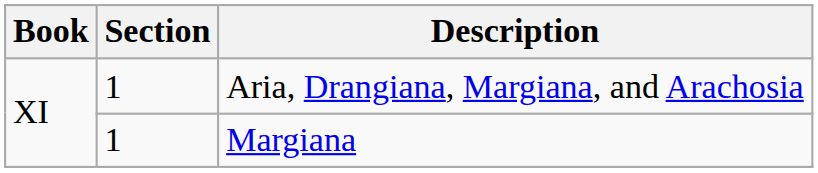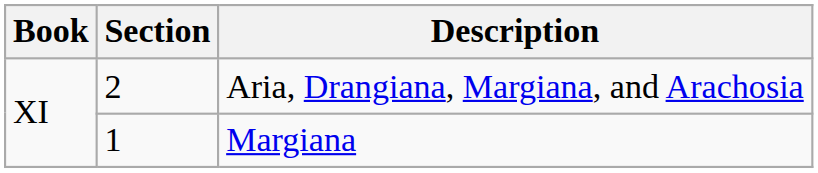 <table class="wikitable" style="max-width:45em;">
 <tr>
 <th>Book</th>
 <th>Section</th>
 <th>Description</th>
 </tr>
 <tr>
 <td rowspan="2">XI</td>
-<td>1</td>
+<td>2</td>
 <td>Aria, <a href='#'>Drangiana</a>, <a href='#'>Margiana</a>, and <a href='#'>Arachosia</a></td>
 </tr>
 <tr>
 <td>1</td>
 <td><a href='#'>Margiana</a></td>
 </tr>
 </table>
